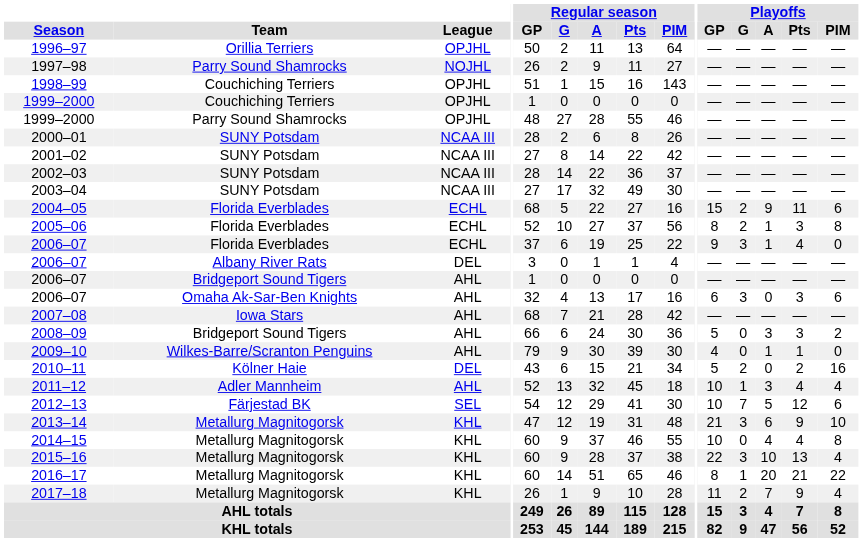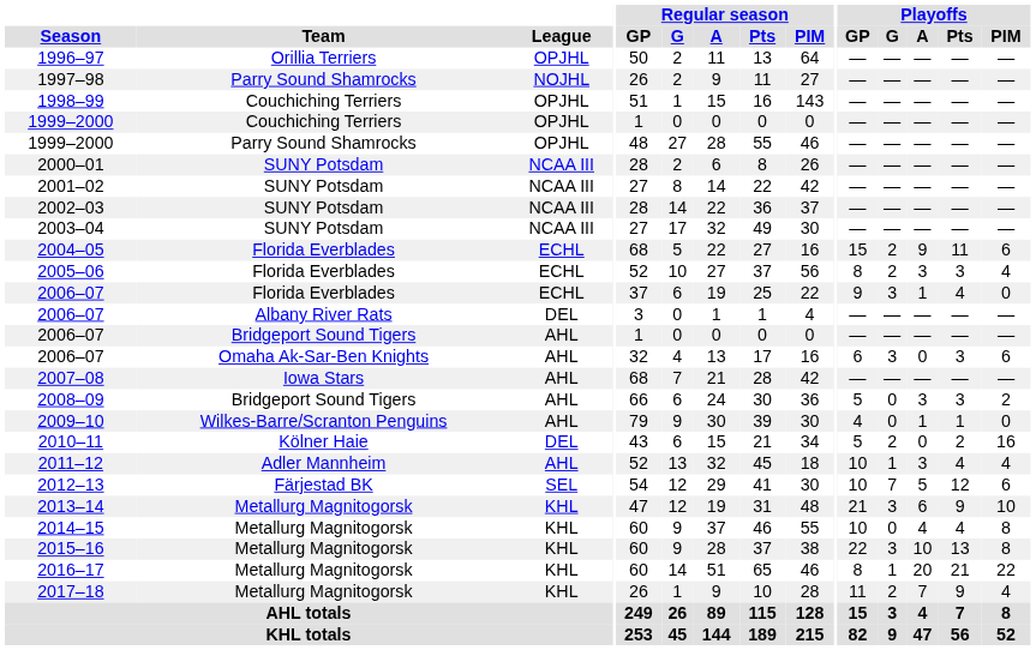 <table border="0" cellpadding="1" cellspacing="0" style="text-align:center; width:60em">
 <tr bgcolor="#e0e0e0">
 <th colspan="3" bgcolor="#ffffff"></th>
 <th rowspan="99" bgcolor="#ffffff"></th>
 <th colspan="5"><a href='#'>Regular season</a></th>
 <th rowspan="99" bgcolor="#ffffff"></th>
 <th colspan="5"><a href='#'>Playoffs</a></th>
 </tr>
 <tr bgcolor="#e0e0e0">
 <th><a href='#'>Season</a></th>
 <th>Team</th>
 <th>League</th>
 <th>GP</th>
 <th><a href='#'>G</a></th>
 <th><a href='#'>A</a></th>
 <th><a href='#'>Pts</a></th>
 <th><a href='#'>PIM</a></th>
 <th>GP</th>
 <th>G</th>
 <th>A</th>
 <th>Pts</th>
 <th>PIM</th>
 </tr>
 <tr>
 <td><a href='#'>1996–97</a></td>
 <td><a href='#'>Orillia Terriers</a></td>
 <td><a href='#'>OPJHL</a></td>
 <td>50</td>
 <td>2</td>
 <td>11</td>
 <td>13</td>
 <td>64</td>
 <td>—</td>
 <td>—</td>
 <td>—</td>
 <td>—</td>
 <td>—</td>
 </tr>
 <tr bgcolor="#f0f0f0">
 <td>1997–98</td>
 <td><a href='#'>Parry Sound Shamrocks</a></td>
 <td><a href='#'>NOJHL</a></td>
 <td>26</td>
 <td>2</td>
 <td>9</td>
 <td>11</td>
 <td>27</td>
 <td>—</td>
 <td>—</td>
 <td>—</td>
 <td>—</td>
 <td>—</td>
 </tr>
 <tr>
 <td><a href='#'>1998–99</a></td>
 <td>Couchiching Terriers</td>
 <td>OPJHL</td>
 <td>51</td>
 <td>1</td>
 <td>15</td>
 <td>16</td>
 <td>143</td>
 <td>—</td>
 <td>—</td>
 <td>—</td>
 <td>—</td>
 <td>—</td>
 </tr>
 <tr bgcolor="#f0f0f0">
 <td><a href='#'>1999–2000</a></td>
 <td>Couchiching Terriers</td>
 <td>OPJHL</td>
 <td>1</td>
 <td>0</td>
 <td>0</td>
 <td>0</td>
 <td>0</td>
 <td>—</td>
 <td>—</td>
 <td>—</td>
 <td>—</td>
 <td>—</td>
 </tr>
 <tr>
 <td>1999–2000</td>
 <td>Parry Sound Shamrocks</td>
 <td>OPJHL</td>
 <td>48</td>
 <td>27</td>
 <td>28</td>
 <td>55</td>
 <td>46</td>
 <td>—</td>
 <td>—</td>
 <td>—</td>
 <td>—</td>
 <td>—</td>
 </tr>
 <tr bgcolor="#f0f0f0">
 <td>2000–01</td>
 <td><a href='#'>SUNY Potsdam</a></td>
 <td><a href='#'>NCAA III</a></td>
 <td>28</td>
 <td>2</td>
 <td>6</td>
 <td>8</td>
 <td>26</td>
 <td>—</td>
 <td>—</td>
 <td>—</td>
 <td>—</td>
 <td>—</td>
 </tr>
 <tr>
 <td>2001–02</td>
 <td>SUNY Potsdam</td>
 <td>NCAA III</td>
 <td>27</td>
 <td>8</td>
 <td>14</td>
 <td>22</td>
 <td>42</td>
 <td>—</td>
 <td>—</td>
 <td>—</td>
 <td>—</td>
 <td>—</td>
 </tr>
 <tr bgcolor="#f0f0f0">
 <td>2002–03</td>
 <td>SUNY Potsdam</td>
 <td>NCAA III</td>
 <td>28</td>
 <td>14</td>
 <td>22</td>
 <td>36</td>
 <td>37</td>
 <td>—</td>
 <td>—</td>
 <td>—</td>
 <td>—</td>
 <td>—</td>
 </tr>
 <tr>
 <td>2003–04</td>
 <td>SUNY Potsdam</td>
 <td>NCAA III</td>
 <td>27</td>
 <td>17</td>
 <td>32</td>
 <td>49</td>
 <td>30</td>
 <td>—</td>
 <td>—</td>
 <td>—</td>
 <td>—</td>
 <td>—</td>
 </tr>
 <tr bgcolor="#f0f0f0">
 <td><a href='#'>2004–05</a></td>
 <td><a href='#'>Florida Everblades</a></td>
 <td><a href='#'>ECHL</a></td>
 <td>68</td>
 <td>5</td>
 <td>22</td>
 <td>27</td>
 <td>16</td>
 <td>15</td>
 <td>2</td>
 <td>9</td>
 <td>11</td>
 <td>6</td>
 </tr>
 <tr>
 <td><a href='#'>2005–06</a></td>
 <td>Florida Everblades</td>
 <td>ECHL</td>
 <td>52</td>
 <td>10</td>
 <td>27</td>
 <td>37</td>
 <td>56</td>
 <td>8</td>
 <td>2</td>
-<td>1</td>
 <td>3</td>
-<td>8</td>
+<td>3</td>
+<td>4</td>
 </tr>
 <tr bgcolor="#f0f0f0">
 <td><a href='#'>2006–07</a></td>
 <td>Florida Everblades</td>
 <td>ECHL</td>
 <td>37</td>
 <td>6</td>
 <td>19</td>
 <td>25</td>
 <td>22</td>
 <td>9</td>
 <td>3</td>
 <td>1</td>
 <td>4</td>
 <td>0</td>
 </tr>
 <tr>
 <td><a href='#'>2006–07</a></td>
 <td><a href='#'>Albany River Rats</a></td>
 <td>DEL</td>
 <td>3</td>
 <td>0</td>
 <td>1</td>
 <td>1</td>
 <td>4</td>
 <td>—</td>
 <td>—</td>
 <td>—</td>
 <td>—</td>
 <td>—</td>
 </tr>
 <tr bgcolor="#f0f0f0">
 <td>2006–07</td>
 <td><a href='#'>Bridgeport Sound Tigers</a></td>
 <td>AHL</td>
 <td>1</td>
 <td>0</td>
 <td>0</td>
 <td>0</td>
 <td>0</td>
 <td>—</td>
 <td>—</td>
 <td>—</td>
 <td>—</td>
 <td>—</td>
 </tr>
 <tr>
 <td>2006–07</td>
 <td><a href='#'>Omaha Ak-Sar-Ben Knights</a></td>
 <td>AHL</td>
 <td>32</td>
 <td>4</td>
 <td>13</td>
 <td>17</td>
 <td>16</td>
 <td>6</td>
 <td>3</td>
 <td>0</td>
 <td>3</td>
 <td>6</td>
 </tr>
 <tr bgcolor="#f0f0f0">
 <td><a href='#'>2007–08</a></td>
 <td><a href='#'>Iowa Stars</a></td>
 <td>AHL</td>
 <td>68</td>
 <td>7</td>
 <td>21</td>
 <td>28</td>
 <td>42</td>
 <td>—</td>
 <td>—</td>
 <td>—</td>
 <td>—</td>
 <td>—</td>
 </tr>
 <tr>
 <td><a href='#'>2008–09</a></td>
 <td>Bridgeport Sound Tigers</td>
 <td>AHL</td>
 <td>66</td>
 <td>6</td>
 <td>24</td>
 <td>30</td>
 <td>36</td>
 <td>5</td>
 <td>0</td>
 <td>3</td>
 <td>3</td>
 <td>2</td>
 </tr>
 <tr bgcolor="#f0f0f0">
 <td><a href='#'>2009–10</a></td>
 <td><a href='#'>Wilkes-Barre/Scranton Penguins</a></td>
 <td>AHL</td>
 <td>79</td>
 <td>9</td>
 <td>30</td>
 <td>39</td>
 <td>30</td>
 <td>4</td>
 <td>0</td>
 <td>1</td>
 <td>1</td>
 <td>0</td>
 </tr>
 <tr>
 <td><a href='#'>2010–11</a></td>
 <td><a href='#'>Kölner Haie</a></td>
 <td><a href='#'>DEL</a></td>
 <td>43</td>
 <td>6</td>
 <td>15</td>
 <td>21</td>
 <td>34</td>
 <td>5</td>
 <td>2</td>
 <td>0</td>
 <td>2</td>
 <td>16</td>
 </tr>
 <tr bgcolor="#f0f0f0">
 <td><a href='#'>2011–12</a></td>
 <td><a href='#'>Adler Mannheim</a></td>
 <td><a href='#'>AHL</a></td>
 <td>52</td>
 <td>13</td>
 <td>32</td>
 <td>45</td>
 <td>18</td>
 <td>10</td>
 <td>1</td>
 <td>3</td>
 <td>4</td>
 <td>4</td>
 </tr>
 <tr>
 <td><a href='#'>2012–13</a></td>
 <td><a href='#'>Färjestad BK</a></td>
 <td><a href='#'>SEL</a></td>
 <td>54</td>
 <td>12</td>
 <td>29</td>
 <td>41</td>
 <td>30</td>
 <td>10</td>
 <td>7</td>
 <td>5</td>
 <td>12</td>
 <td>6</td>
 </tr>
 <tr bgcolor="#f0f0f0">
 <td><a href='#'>2013–14</a></td>
 <td><a href='#'>Metallurg Magnitogorsk</a></td>
 <td><a href='#'>KHL</a></td>
 <td>47</td>
 <td>12</td>
 <td>19</td>
 <td>31</td>
 <td>48</td>
 <td>21</td>
 <td>3</td>
 <td>6</td>
 <td>9</td>
 <td>10</td>
 </tr>
 <tr>
 <td><a href='#'>2014–15</a></td>
 <td>Metallurg Magnitogorsk</td>
 <td>KHL</td>
 <td>60</td>
 <td>9</td>
 <td>37</td>
 <td>46</td>
 <td>55</td>
 <td>10</td>
 <td>0</td>
 <td>4</td>
 <td>4</td>
 <td>8</td>
 </tr>
 <tr bgcolor="#f0f0f0">
 <td><a href='#'>2015–16</a></td>
 <td>Metallurg Magnitogorsk</td>
 <td>KHL</td>
 <td>60</td>
 <td>9</td>
 <td>28</td>
 <td>37</td>
 <td>38</td>
 <td>22</td>
 <td>3</td>
 <td>10</td>
 <td>13</td>
-<td>4</td>
+<td>8</td>
 </tr>
 <tr>
 <td><a href='#'>2016–17</a></td>
 <td>Metallurg Magnitogorsk</td>
 <td>KHL</td>
 <td>60</td>
 <td>14</td>
 <td>51</td>
 <td>65</td>
 <td>46</td>
 <td>8</td>
 <td>1</td>
 <td>20</td>
 <td>21</td>
 <td>22</td>
 </tr>
 <tr bgcolor="#f0f0f0">
 <td><a href='#'>2017–18</a></td>
 <td>Metallurg Magnitogorsk</td>
 <td>KHL</td>
 <td>26</td>
 <td>1</td>
 <td>9</td>
 <td>10</td>
 <td>28</td>
 <td>11</td>
 <td>2</td>
 <td>7</td>
 <td>9</td>
 <td>4</td>
 </tr>
 <tr bgcolor="#e0e0e0">
 <th colspan="3">AHL totals</th>
 <th>249</th>
 <th>26</th>
 <th>89</th>
 <th>115</th>
 <th>128</th>
 <th>15</th>
 <th>3</th>
 <th>4</th>
 <th>7</th>
 <th>8</th>
 </tr>
 <tr bgcolor="#e0e0e0">
 <th colspan="3">KHL totals</th>
 <th>253</th>
 <th>45</th>
 <th>144</th>
 <th>189</th>
 <th>215</th>
 <th>82</th>
 <th>9</th>
 <th>47</th>
 <th>56</th>
 <th>52</th>
 </tr>
 </table>
